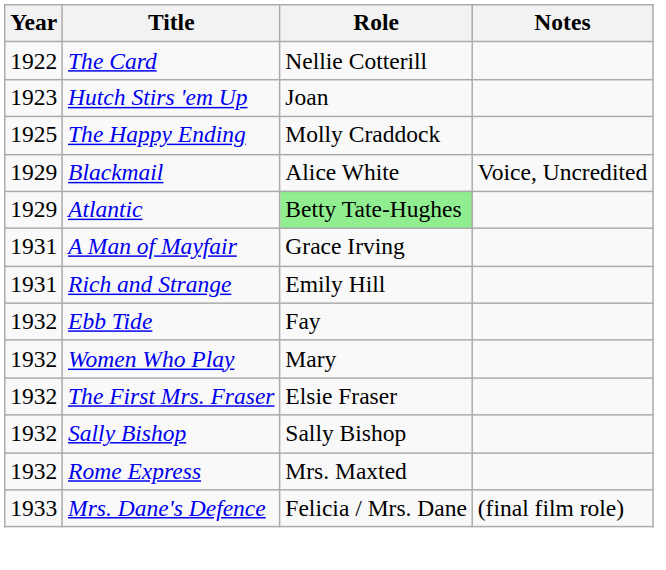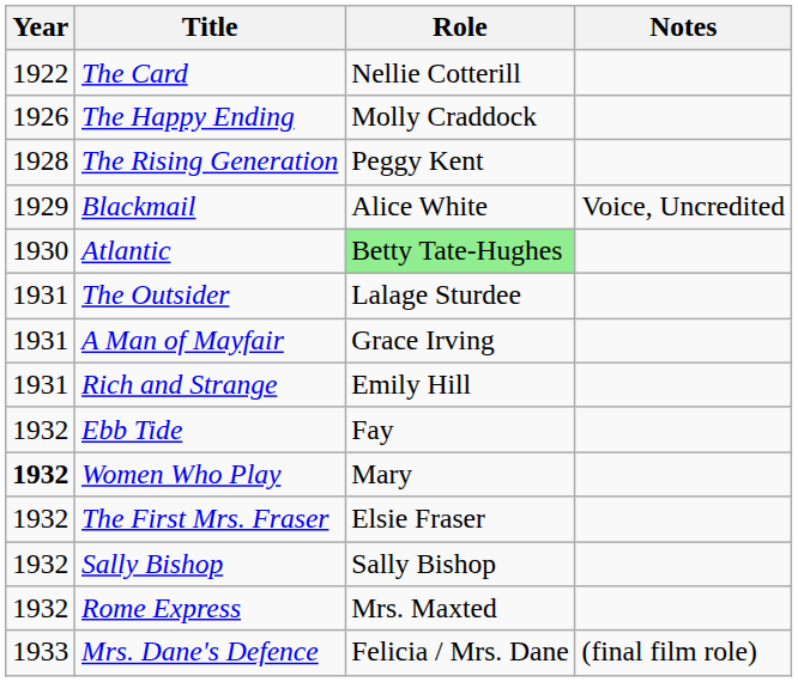 <table class="wikitable">
 <tr>
 <th>Year</th>
 <th>Title</th>
 <th>Role</th>
 <th>Notes</th>
 </tr>
 <tr>
 <td>1922</td>
 <td><em><a href='#'>The Card</a></em></td>
 <td>Nellie Cotterill</td>
 <td></td>
 </tr>
 <tr>
-<td>1923</td>
-<td><em><a href='#'>Hutch Stirs 'em Up</a></em></td>
-<td>Joan</td>
+<td>1926</td>
+<td><em><a href='#'>The Happy Ending</a></em></td>
+<td>Molly Craddock</td>
 <td></td>
 </tr>
 <tr>
-<td>1925</td>
-<td><em><a href='#'>The Happy Ending</a></em></td>
-<td>Molly Craddock</td>
+<td>1928</td>
+<td><em><a href='#'>The Rising Generation</a></em></td>
+<td>Peggy Kent</td>
 <td></td>
 </tr>
 <tr>
 <td>1929</td>
 <td><em><a href='#'>Blackmail</a></em></td>
 <td>Alice White</td>
 <td>Voice, Uncredited</td>
 </tr>
 <tr>
-<td>1929</td>
+<td>1930</td>
 <td><em><a href='#'>Atlantic</a></em></td>
 <td style="background: lightgreen;">Betty Tate-Hughes</td>
+<td></td>
+</tr>
+<tr>
+<td>1931</td>
+<td><em><a href='#'>The Outsider</a></em></td>
+<td>Lalage Sturdee</td>
 <td></td>
 </tr>
 <tr>
 <td>1931</td>
 <td><em><a href='#'>A Man of Mayfair</a></em></td>
 <td>Grace Irving</td>
 <td></td>
 </tr>
 <tr>
 <td>1931</td>
 <td><em><a href='#'>Rich and Strange</a></em></td>
 <td>Emily Hill</td>
 <td></td>
 </tr>
 <tr>
 <td>1932</td>
 <td><em><a href='#'>Ebb Tide</a></em></td>
 <td>Fay</td>
 <td></td>
 </tr>
 <tr>
-<td>1932</td>
+<td><strong>1932</strong></td>
 <td><em><a href='#'>Women Who Play</a></em></td>
 <td>Mary</td>
 <td></td>
 </tr>
 <tr>
 <td>1932</td>
 <td><em><a href='#'>The First Mrs. Fraser</a></em></td>
 <td>Elsie Fraser</td>
 <td></td>
 </tr>
 <tr>
 <td>1932</td>
 <td><em><a href='#'>Sally Bishop</a></em></td>
 <td>Sally Bishop</td>
 <td></td>
 </tr>
 <tr>
 <td>1932</td>
 <td><em><a href='#'>Rome Express</a></em></td>
 <td>Mrs. Maxted</td>
 <td></td>
 </tr>
 <tr>
 <td>1933</td>
 <td><em><a href='#'>Mrs. Dane's Defence</a></em></td>
 <td>Felicia / Mrs. Dane</td>
 <td>(final film role)</td>
 </tr>
 </table>
